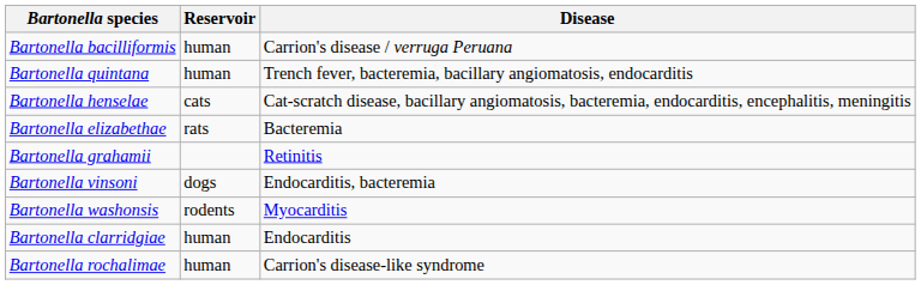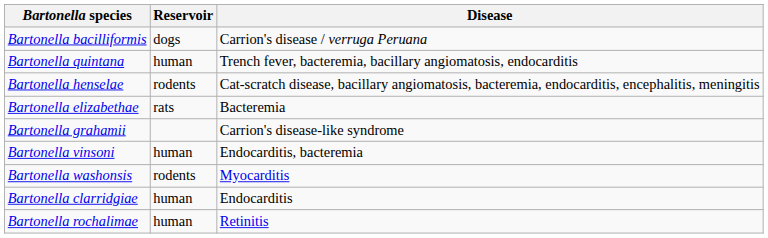 <table class="wikitable">
 <tr>
 <th><em>Bartonella</em> species</th>
 <th>Reservoir</th>
 <th>Disease</th>
 </tr>
 <tr>
 <td><em><a href='#'>Bartonella bacilliformis</a></em></td>
-<td>human</td>
+<td>dogs</td>
 <td>Carrion's disease / <em>verruga Peruana</em></td>
 </tr>
 <tr>
 <td><em><a href='#'>Bartonella quintana</a></em></td>
 <td>human</td>
 <td>Trench fever, bacteremia, bacillary angiomatosis, endocarditis</td>
 </tr>
 <tr>
 <td><em><a href='#'>Bartonella henselae</a></em></td>
-<td>cats</td>
+<td>rodents</td>
 <td>Cat-scratch disease, bacillary angiomatosis, bacteremia, endocarditis, encephalitis, meningitis</td>
 </tr>
 <tr>
 <td><em><a href='#'>Bartonella elizabethae</a></em></td>
 <td>rats</td>
 <td>Bacteremia</td>
 </tr>
 <tr>
 <td><em><a href='#'>Bartonella grahamii</a></em></td>
 <td></td>
-<td><a href='#'>Retinitis</a></td>
+<td>Carrion's disease-like syndrome</td>
 </tr>
 <tr>
 <td><em><a href='#'>Bartonella vinsoni</a></em></td>
-<td>dogs</td>
+<td>human</td>
 <td>Endocarditis, bacteremia</td>
 </tr>
 <tr>
 <td><em><a href='#'>Bartonella washonsis</a></em></td>
 <td>rodents</td>
 <td><a href='#'>Myocarditis</a></td>
 </tr>
 <tr>
 <td><em><a href='#'>Bartonella clarridgiae</a></em></td>
 <td>human</td>
 <td>Endocarditis</td>
 </tr>
 <tr>
 <td><em><a href='#'>Bartonella rochalimae</a></em></td>
 <td>human</td>
-<td>Carrion's disease-like syndrome</td>
+<td><a href='#'>Retinitis</a></td>
 </tr>
 </table>
